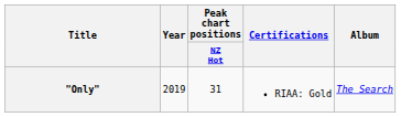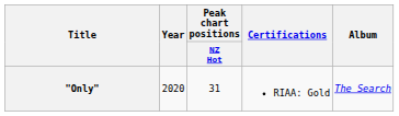 <table class="wikitable plainrowheaders" style="text-align:center;">
 <tr>
 <th scope="col" rowspan="2" style="width:16em;">Title</th>
 <th scope="col" rowspan="2" style="width:1em;">Year</th>
 <th scope="col" colspan="1">Peak chart positions</th>
 <th scope="col" rowspan="2"><a href='#'>Certifications</a></th>
 <th scope="col" rowspan="2">Album</th>
 </tr>
 <tr>
 <th scope="col" style="width:3em;font-size:90%;"><a href='#'>NZ<br>Hot</a><br></th>
 </tr>
 <tr>
 <th scope="row">"Only"<br></th>
-<td>2019</td>
+<td>2020</td>
 <td>31</td>
 <td><br><ul><li>RIAA: Gold</li></ul></td>
 <td><em><a href='#'>The Search</a></em></td>
 </tr>
 </table>
